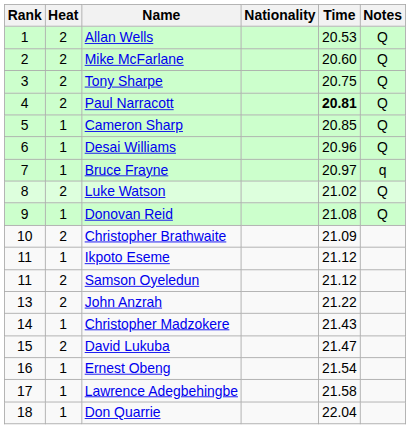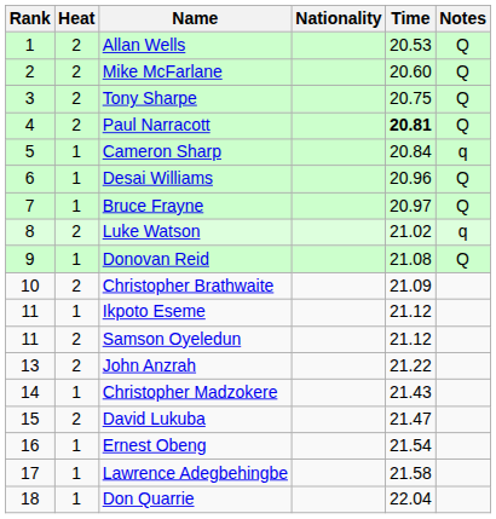 <table class="wikitable sortable" style="text-align:center">
 <tr>
 <th>Rank</th>
 <th>Heat</th>
 <th>Name</th>
 <th>Nationality</th>
 <th>Time</th>
 <th>Notes</th>
 </tr>
 <tr bgcolor=ccffcc>
 <td>1</td>
 <td>2</td>
 <td align=left><a href='#'>Allan Wells</a></td>
 <td align=left></td>
 <td>20.53</td>
 <td>Q</td>
 </tr>
 <tr bgcolor=ccffcc>
 <td>2</td>
 <td>2</td>
 <td align=left><a href='#'>Mike McFarlane</a></td>
 <td align=left></td>
 <td>20.60</td>
 <td>Q</td>
 </tr>
 <tr bgcolor=ccffcc>
 <td>3</td>
 <td>2</td>
 <td align=left><a href='#'>Tony Sharpe</a></td>
 <td align=left></td>
 <td>20.75</td>
 <td>Q</td>
 </tr>
 <tr bgcolor=ccffcc>
 <td>4</td>
 <td>2</td>
 <td align=left><a href='#'>Paul Narracott</a></td>
 <td align=left></td>
 <td><strong>20.81</strong></td>
 <td>Q</td>
 </tr>
 <tr bgcolor=ccffcc>
 <td>5</td>
 <td>1</td>
 <td align=left><a href='#'>Cameron Sharp</a></td>
 <td align=left></td>
-<td>20.85</td>
-<td>Q</td>
+<td>20.84</td>
+<td>q</td>
 </tr>
 <tr bgcolor=ccffcc>
 <td>6</td>
 <td>1</td>
 <td align=left><a href='#'>Desai Williams</a></td>
 <td align=left></td>
 <td>20.96</td>
 <td>Q</td>
 </tr>
 <tr bgcolor=ccffcc>
 <td>7</td>
 <td>1</td>
 <td align=left><a href='#'>Bruce Frayne</a></td>
 <td align=left></td>
 <td>20.97</td>
-<td>q</td>
+<td>Q</td>
 </tr>
 <tr bgcolor=ddffdd>
 <td>8</td>
 <td>2</td>
 <td align=left><a href='#'>Luke Watson</a></td>
 <td align=left></td>
 <td>21.02</td>
-<td>Q</td>
+<td>q</td>
 </tr>
 <tr bgcolor=ccffcc>
 <td>9</td>
 <td>1</td>
 <td align=left><a href='#'>Donovan Reid</a></td>
 <td align=left></td>
 <td>21.08</td>
 <td>Q</td>
 </tr>
 <tr>
 <td>10</td>
 <td>2</td>
 <td align=left><a href='#'>Christopher Brathwaite</a></td>
 <td align=left></td>
 <td>21.09</td>
 <td></td>
 </tr>
 <tr>
 <td>11</td>
 <td>1</td>
 <td align=left><a href='#'>Ikpoto Eseme</a></td>
 <td align=left></td>
 <td>21.12</td>
 <td></td>
 </tr>
 <tr>
 <td>11</td>
 <td>2</td>
 <td align=left><a href='#'>Samson Oyeledun</a></td>
 <td align=left></td>
 <td>21.12</td>
 <td></td>
 </tr>
 <tr>
 <td>13</td>
 <td>2</td>
 <td align=left><a href='#'>John Anzrah</a></td>
 <td align=left></td>
 <td>21.22</td>
 <td></td>
 </tr>
 <tr>
 <td>14</td>
 <td>1</td>
 <td align=left><a href='#'>Christopher Madzokere</a></td>
 <td align=left></td>
 <td>21.43</td>
 <td></td>
 </tr>
 <tr>
 <td>15</td>
 <td>2</td>
 <td align=left><a href='#'>David Lukuba</a></td>
 <td align=left></td>
 <td>21.47</td>
 <td></td>
 </tr>
 <tr>
 <td>16</td>
 <td>1</td>
 <td align=left><a href='#'>Ernest Obeng</a></td>
 <td align=left></td>
 <td>21.54</td>
 <td></td>
 </tr>
 <tr>
 <td>17</td>
 <td>1</td>
 <td align=left><a href='#'>Lawrence Adegbehingbe</a></td>
 <td align=left></td>
 <td>21.58</td>
 <td></td>
 </tr>
 <tr>
 <td>18</td>
 <td>1</td>
 <td align=left><a href='#'>Don Quarrie</a></td>
 <td align=left></td>
 <td>22.04</td>
 <td></td>
 </tr>
 </table>
